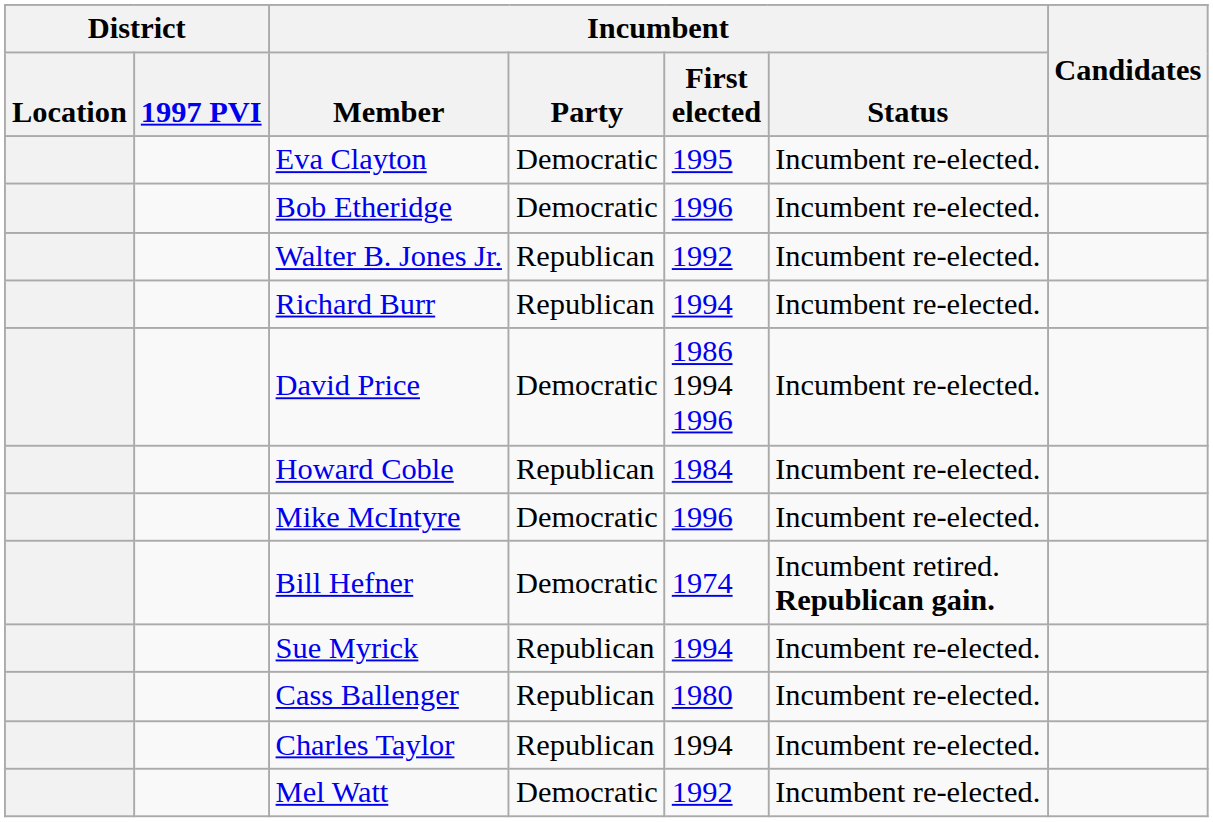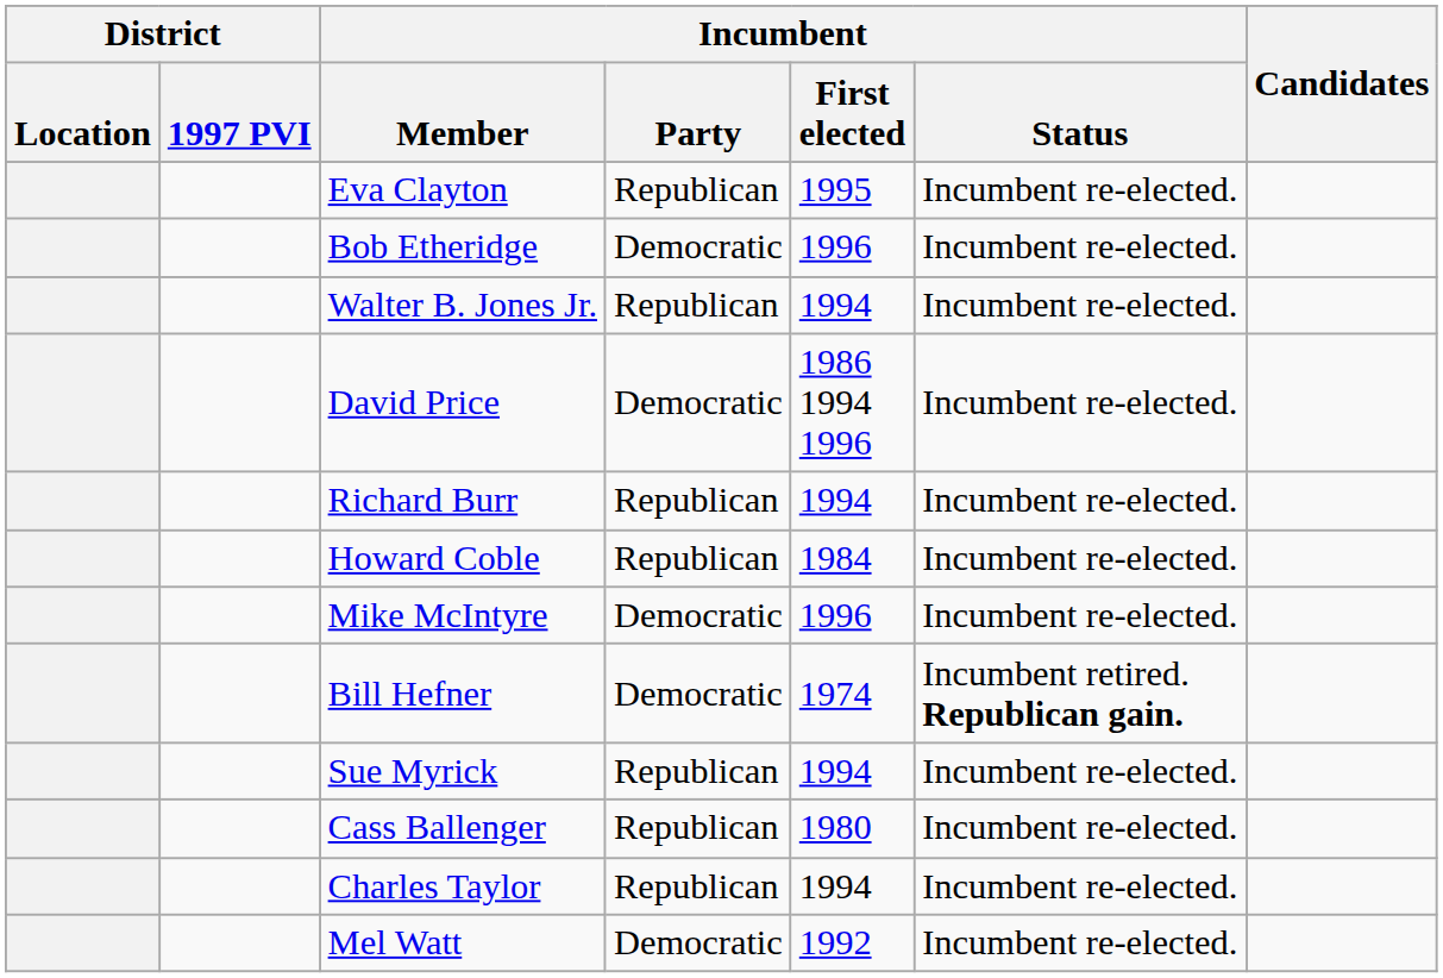 <table class="wikitable sortable">
 <tr>
 <th colspan=2>District</th>
 <th colspan=4>Incumbent</th>
 <th rowspan=2 class="unsortable">Candidates</th>
 </tr>
 <tr valign=bottom>
 <th>Location</th>
 <th><a href='#'>1997 PVI</a></th>
 <th>Member</th>
 <th>Party</th>
 <th>First<br>elected</th>
 <th>Status</th>
 </tr>
 <tr>
 <th></th>
 <td></td>
 <td><a href='#'>Eva Clayton</a></td>
-<td>Democratic</td>
+<td>Republican</td>
 <td><a href='#'>1995</a></td>
 <td>Incumbent re-elected.</td>
 <td nowrap></td>
 </tr>
 <tr>
 <th></th>
 <td></td>
 <td><a href='#'>Bob Etheridge</a></td>
 <td>Democratic</td>
 <td><a href='#'>1996</a></td>
 <td>Incumbent re-elected.</td>
 <td nowrap></td>
 </tr>
 <tr>
 <th></th>
 <td></td>
 <td><a href='#'>Walter B. Jones Jr.</a></td>
 <td>Republican</td>
-<td><a href='#'>1992</a></td>
-<td>Incumbent re-elected.</td>
-<td nowrap></td>
-</tr>
-<tr>
-<th></th>
-<td></td>
-<td><a href='#'>Richard Burr</a></td>
-<td>Republican</td>
 <td><a href='#'>1994</a></td>
 <td>Incumbent re-elected.</td>
 <td nowrap></td>
 </tr>
 <tr>
 <th></th>
 <td></td>
 <td><a href='#'>David Price</a></td>
 <td>Democratic</td>
 <td><a href='#'>1986</a><br>1994 <br><a href='#'>1996</a></td>
+<td>Incumbent re-elected.</td>
+<td nowrap></td>
+</tr>
+<tr>
+<th></th>
+<td></td>
+<td><a href='#'>Richard Burr</a></td>
+<td>Republican</td>
+<td><a href='#'>1994</a></td>
 <td>Incumbent re-elected.</td>
 <td nowrap></td>
 </tr>
 <tr>
 <th></th>
 <td></td>
 <td><a href='#'>Howard Coble</a></td>
 <td>Republican</td>
 <td><a href='#'>1984</a></td>
 <td>Incumbent re-elected.</td>
 <td nowrap></td>
 </tr>
 <tr>
 <th></th>
 <td></td>
 <td><a href='#'>Mike McIntyre</a></td>
 <td>Democratic</td>
 <td><a href='#'>1996</a></td>
 <td>Incumbent re-elected.</td>
 <td nowrap></td>
 </tr>
 <tr>
 <th></th>
 <td></td>
 <td><a href='#'>Bill Hefner</a></td>
 <td>Democratic</td>
 <td><a href='#'>1974</a></td>
 <td>Incumbent retired.<br><strong>Republican gain.</strong></td>
 <td nowrap></td>
 </tr>
 <tr>
 <th></th>
 <td></td>
 <td><a href='#'>Sue Myrick</a></td>
 <td>Republican</td>
 <td><a href='#'>1994</a></td>
 <td>Incumbent re-elected.</td>
 <td nowrap></td>
 </tr>
 <tr>
 <th></th>
 <td></td>
 <td><a href='#'>Cass Ballenger</a></td>
 <td>Republican</td>
 <td><a href='#'>1980</a></td>
 <td>Incumbent re-elected.</td>
 <td nowrap></td>
 </tr>
 <tr>
 <th></th>
 <td></td>
 <td><a href='#'>Charles Taylor</a></td>
 <td>Republican</td>
 <td>1994</td>
 <td>Incumbent re-elected.</td>
 <td nowrap></td>
 </tr>
 <tr>
 <th></th>
 <td></td>
 <td><a href='#'>Mel Watt</a></td>
 <td>Democratic</td>
 <td><a href='#'>1992</a></td>
 <td>Incumbent re-elected.</td>
 <td nowrap></td>
 </tr>
 </table>
